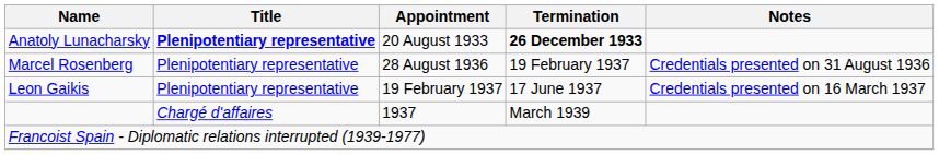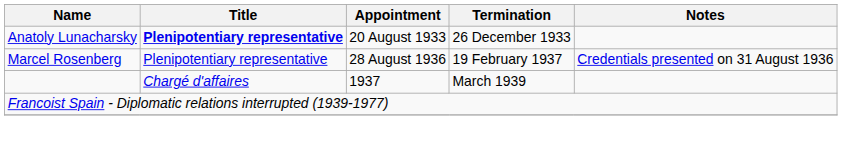 <table class="wikitable">
 <tr valign="middle">
 <th>Name</th>
 <th>Title</th>
 <th>Appointment</th>
 <th>Termination</th>
 <th>Notes</th>
 </tr>
 <tr>
 <td><a href='#'>Anatoly Lunacharsky</a></td>
 <td><strong><a href='#'>Plenipotentiary representative</a></strong></td>
 <td>20 August 1933</td>
-<td><strong>26 December 1933</strong></td>
+<td>26 December 1933</td>
 <td></td>
 </tr>
 <tr>
 <td><a href='#'>Marcel Rosenberg</a></td>
 <td><a href='#'>Plenipotentiary representative</a></td>
 <td>28 August 1936</td>
 <td>19 February 1937</td>
 <td><a href='#'>Credentials presented</a> on 31 August 1936</td>
-</tr>
-<tr>
-<td><a href='#'>Leon Gaikis</a></td>
-<td><a href='#'>Plenipotentiary representative</a></td>
-<td>19 February 1937</td>
-<td>17 June 1937</td>
-<td><a href='#'>Credentials presented</a> on 16 March 1937</td>
 </tr>
 <tr>
 <td></td>
 <td><em><a href='#'>Chargé d'affaires</a></em></td>
 <td>1937</td>
 <td>March 1939</td>
 <td></td>
 </tr>
 <tr>
 <td colspan="5"><em><a href='#'>Francoist Spain</a> - Diplomatic relations interrupted (1939-1977)</em></td>
 </tr>
 <tr>
 </tr>
 </table>
